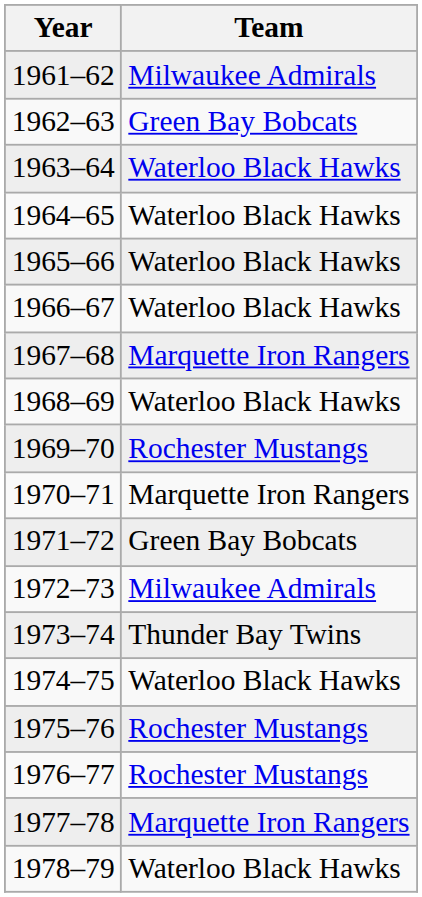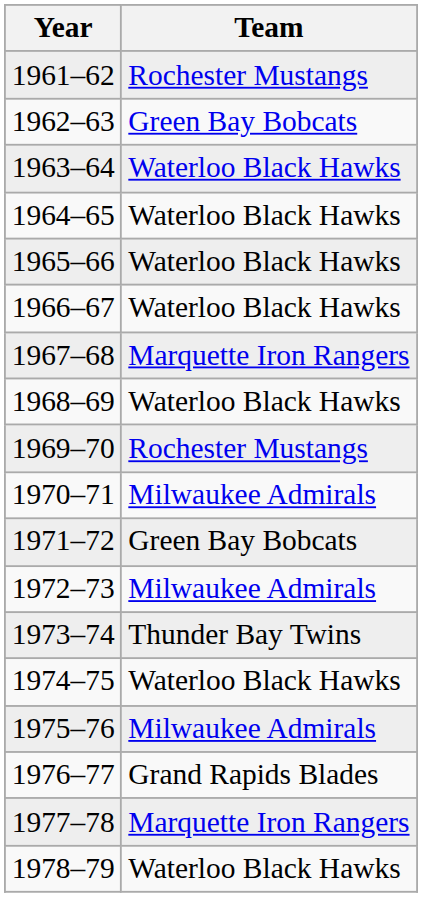 <table class="wikitable">
 <tr>
 <th>Year</th>
 <th>Team</th>
 </tr>
 <tr style="background:#eee;">
 <td>1961–62</td>
-<td><a href='#'>Milwaukee Admirals</a></td>
+<td><a href='#'>Rochester Mustangs</a></td>
 </tr>
 <tr>
 <td>1962–63</td>
 <td><a href='#'>Green Bay Bobcats</a></td>
 </tr>
 <tr style="background:#eee;">
 <td>1963–64</td>
 <td><a href='#'>Waterloo Black Hawks</a></td>
 </tr>
 <tr>
 <td>1964–65</td>
 <td>Waterloo Black Hawks</td>
 </tr>
 <tr style="background:#eee;">
 <td>1965–66</td>
 <td>Waterloo Black Hawks</td>
 </tr>
 <tr>
 <td>1966–67</td>
 <td>Waterloo Black Hawks</td>
 </tr>
 <tr style="background:#eee;">
 <td>1967–68</td>
 <td><a href='#'>Marquette Iron Rangers</a></td>
 </tr>
 <tr>
 <td>1968–69</td>
 <td>Waterloo Black Hawks</td>
 </tr>
 <tr style="background:#eee;">
 <td>1969–70</td>
 <td><a href='#'>Rochester Mustangs</a></td>
 </tr>
 <tr>
 <td>1970–71</td>
-<td>Marquette Iron Rangers</td>
+<td><a href='#'>Milwaukee Admirals</a></td>
 </tr>
 <tr style="background:#eee;">
 <td>1971–72</td>
 <td>Green Bay Bobcats</td>
 </tr>
 <tr>
 <td>1972–73</td>
 <td><a href='#'>Milwaukee Admirals</a></td>
 </tr>
 <tr style="background:#eee;">
 <td>1973–74</td>
 <td>Thunder Bay Twins</td>
 </tr>
 <tr>
 <td>1974–75</td>
 <td>Waterloo Black Hawks</td>
 </tr>
 <tr style="background:#eee;">
 <td>1975–76</td>
-<td><a href='#'>Rochester Mustangs</a></td>
+<td><a href='#'>Milwaukee Admirals</a></td>
 </tr>
 <tr>
 <td>1976–77</td>
-<td><a href='#'>Rochester Mustangs</a></td>
+<td>Grand Rapids Blades</td>
 </tr>
 <tr style="background:#eee;">
 <td>1977–78</td>
 <td><a href='#'>Marquette Iron Rangers</a></td>
 </tr>
 <tr>
 <td>1978–79</td>
 <td>Waterloo Black Hawks</td>
 </tr>
 </table>
